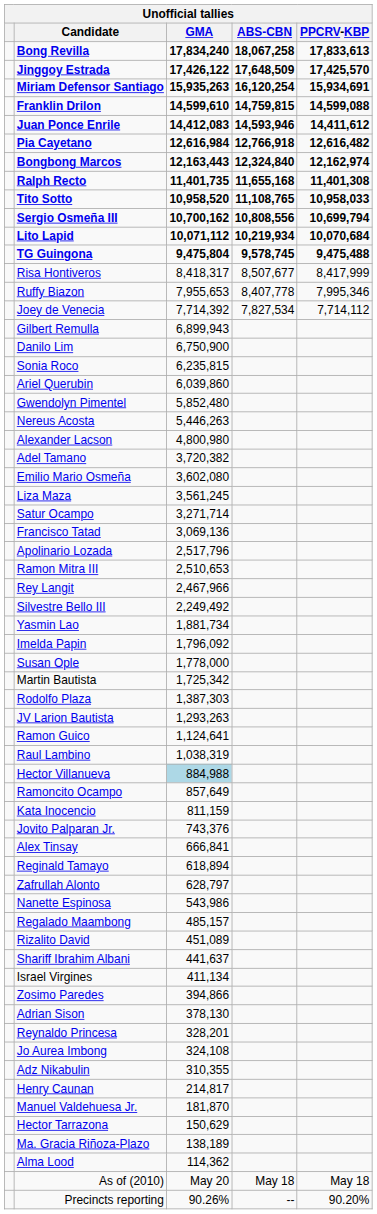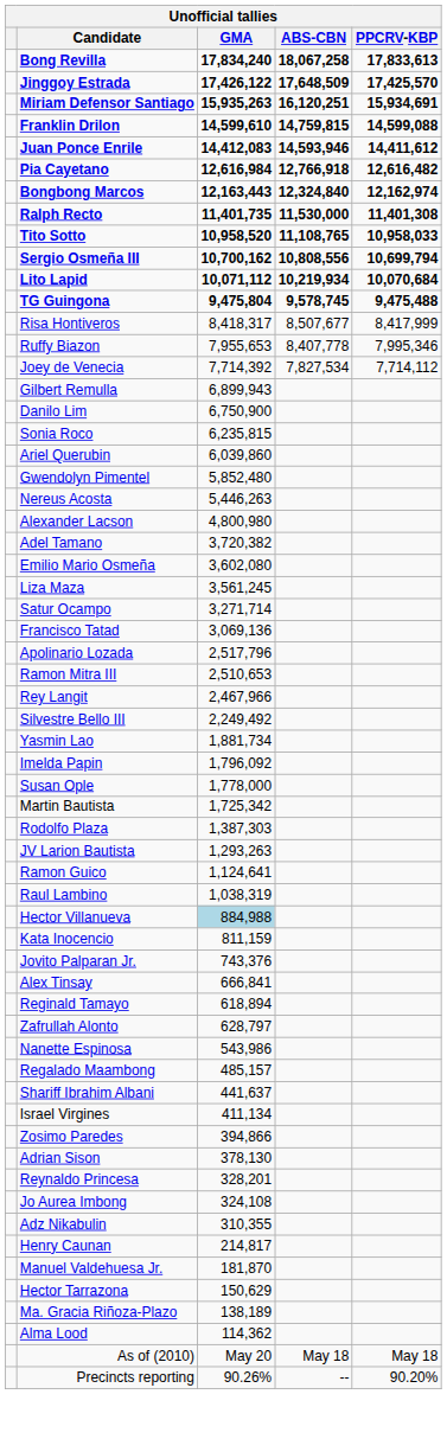 <table class="wikitable sortable collapsible collapsed"  style="text-align:right; font-size:92%">
 <tr>
 <th colspan=5>Unofficial tallies</th>
 </tr>
 <tr>
 <th width=5px class="unsortable"></th>
 <th>Candidate</th>
 <th><a href='#'>GMA</a></th>
 <th><a href='#'>ABS-CBN</a></th>
 <th><a href='#'>PPCRV</a>-<a href='#'>KBP</a></th>
 </tr>
 <tr style="font-weight:bold">
 <td bgcolor=></td>
 <td align=left><a href='#'>Bong Revilla</a></td>
 <td>17,834,240</td>
 <td>18,067,258</td>
 <td>17,833,613</td>
 </tr>
 <tr style="font-weight:bold">
 <td bgcolor=></td>
 <td align=left><a href='#'>Jinggoy Estrada</a></td>
 <td>17,426,122</td>
 <td>17,648,509</td>
 <td>17,425,570</td>
 </tr>
 <tr style="font-weight:bold">
 <td bgcolor=></td>
 <td align=left><a href='#'>Miriam Defensor Santiago</a></td>
 <td>15,935,263</td>
-<td>16,120,254</td>
+<td>16,120,251</td>
 <td>15,934,691</td>
 </tr>
 <tr style="font-weight:bold">
 <td bgcolor=></td>
 <td align=left><a href='#'>Franklin Drilon</a></td>
 <td>14,599,610</td>
 <td>14,759,815</td>
 <td>14,599,088</td>
 </tr>
 <tr style="font-weight:bold">
 <td bgcolor=></td>
 <td align=left><a href='#'>Juan Ponce Enrile</a></td>
 <td>14,412,083</td>
 <td>14,593,946</td>
 <td>14,411,612</td>
 </tr>
 <tr style="font-weight:bold">
 <td bgcolor=></td>
 <td align=left><a href='#'>Pia Cayetano</a></td>
 <td>12,616,984</td>
 <td>12,766,918</td>
 <td>12,616,482</td>
 </tr>
 <tr style="font-weight:bold">
 <td bgcolor=></td>
 <td align=left><a href='#'>Bongbong Marcos</a></td>
 <td>12,163,443</td>
 <td>12,324,840</td>
 <td>12,162,974</td>
 </tr>
 <tr style="font-weight:bold">
 <td bgcolor=></td>
 <td align=left><a href='#'>Ralph Recto</a></td>
 <td>11,401,735</td>
-<td>11,655,168</td>
+<td>11,530,000</td>
 <td>11,401,308</td>
 </tr>
 <tr style="font-weight:bold">
 <td bgcolor=></td>
 <td align=left><a href='#'>Tito Sotto</a></td>
 <td>10,958,520</td>
 <td>11,108,765</td>
 <td>10,958,033</td>
 </tr>
 <tr style="font-weight:bold">
 <td bgcolor=></td>
 <td align=left><a href='#'>Sergio Osmeña III</a></td>
 <td>10,700,162</td>
 <td>10,808,556</td>
 <td>10,699,794</td>
 </tr>
 <tr style="font-weight:bold">
 <td bgcolor=></td>
 <td align=left><a href='#'>Lito Lapid</a></td>
 <td>10,071,112</td>
 <td>10,219,934</td>
 <td>10,070,684</td>
 </tr>
 <tr style="font-weight:bold">
 <td bgcolor=></td>
 <td align=left><a href='#'>TG Guingona</a></td>
 <td>9,475,804</td>
 <td>9,578,745</td>
 <td>9,475,488</td>
 </tr>
 <tr>
 <td bgcolor=></td>
 <td align=left><a href='#'>Risa Hontiveros</a></td>
 <td>8,418,317</td>
 <td>8,507,677</td>
 <td>8,417,999</td>
 </tr>
 <tr>
 <td bgcolor=></td>
 <td align=left><a href='#'>Ruffy Biazon</a></td>
 <td>7,955,653</td>
 <td>8,407,778</td>
 <td>7,995,346</td>
 </tr>
 <tr>
 <td bgcolor=></td>
 <td align=left><a href='#'>Joey de Venecia</a></td>
 <td>7,714,392</td>
 <td>7,827,534</td>
 <td>7,714,112</td>
 </tr>
 <tr>
 <td bgcolor=></td>
 <td align=left><a href='#'>Gilbert Remulla</a></td>
 <td>6,899,943</td>
 <td></td>
 <td></td>
 </tr>
 <tr>
 <td bgcolor=></td>
 <td align=left><a href='#'>Danilo Lim</a></td>
 <td>6,750,900</td>
 <td></td>
 <td></td>
 </tr>
 <tr>
 <td bgcolor=></td>
 <td align=left><a href='#'>Sonia Roco</a></td>
 <td>6,235,815</td>
 <td></td>
 <td></td>
 </tr>
 <tr>
 <td bgcolor=></td>
 <td align=left><a href='#'>Ariel Querubin</a></td>
 <td>6,039,860</td>
 <td></td>
 <td></td>
 </tr>
 <tr>
 <td bgcolor=></td>
 <td align=left><a href='#'>Gwendolyn Pimentel</a></td>
 <td>5,852,480</td>
 <td></td>
 <td></td>
 </tr>
 <tr>
 <td bgcolor=></td>
 <td align=left><a href='#'>Nereus Acosta</a></td>
 <td>5,446,263</td>
 <td></td>
 <td></td>
 </tr>
 <tr>
 <td bgcolor=></td>
 <td align=left><a href='#'>Alexander Lacson</a></td>
 <td>4,800,980</td>
 <td></td>
 <td></td>
 </tr>
 <tr>
 <td bgcolor=></td>
 <td align=left><a href='#'>Adel Tamano</a></td>
 <td>3,720,382</td>
 <td></td>
 <td></td>
 </tr>
 <tr>
 <td bgcolor=></td>
 <td align=left><a href='#'>Emilio Mario Osmeña</a></td>
 <td>3,602,080</td>
 <td></td>
 <td></td>
 </tr>
 <tr>
 <td bgcolor=></td>
 <td align=left><a href='#'>Liza Maza</a></td>
 <td>3,561,245</td>
 <td></td>
 <td></td>
 </tr>
 <tr>
 <td bgcolor=></td>
 <td align=left><a href='#'>Satur Ocampo</a></td>
 <td>3,271,714</td>
 <td></td>
 <td></td>
 </tr>
 <tr>
 <td bgcolor=></td>
 <td align=left><a href='#'>Francisco Tatad</a></td>
 <td>3,069,136</td>
 <td></td>
 <td></td>
 </tr>
 <tr>
 <td bgcolor=></td>
 <td align=left><a href='#'>Apolinario Lozada</a></td>
 <td>2,517,796</td>
 <td></td>
 <td></td>
 </tr>
 <tr>
 <td bgcolor=></td>
 <td align=left><a href='#'>Ramon Mitra III</a></td>
 <td>2,510,653</td>
 <td></td>
 <td></td>
 </tr>
 <tr>
 <td bgcolor=></td>
 <td align=left><a href='#'>Rey Langit</a></td>
 <td>2,467,966</td>
 <td></td>
 <td></td>
 </tr>
 <tr>
 <td bgcolor=></td>
 <td align=left><a href='#'>Silvestre Bello III</a></td>
 <td>2,249,492</td>
 <td></td>
 <td></td>
 </tr>
 <tr>
 <td bgcolor=></td>
 <td align=left><a href='#'>Yasmin Lao</a></td>
 <td>1,881,734</td>
 <td></td>
 <td></td>
 </tr>
 <tr>
 <td bgcolor=></td>
 <td align=left><a href='#'>Imelda Papin</a></td>
 <td>1,796,092</td>
 <td></td>
 <td></td>
 </tr>
 <tr>
 <td bgcolor=></td>
 <td align=left><a href='#'>Susan Ople</a></td>
 <td>1,778,000</td>
 <td></td>
 <td></td>
 </tr>
 <tr>
 <td bgcolor=></td>
 <td align=left>Martin Bautista</td>
 <td>1,725,342</td>
 <td></td>
 <td></td>
 </tr>
 <tr>
 <td bgcolor=></td>
 <td align=left><a href='#'>Rodolfo Plaza</a></td>
 <td>1,387,303</td>
 <td></td>
 <td></td>
 </tr>
 <tr>
 <td bgcolor=></td>
 <td align=left><a href='#'>JV Larion Bautista</a></td>
 <td>1,293,263</td>
 <td></td>
 <td></td>
 </tr>
 <tr>
 <td bgcolor=></td>
 <td align=left><a href='#'>Ramon Guico</a></td>
 <td>1,124,641</td>
 <td></td>
 <td></td>
 </tr>
 <tr>
 <td bgcolor=></td>
 <td align=left><a href='#'>Raul Lambino</a></td>
 <td>1,038,319</td>
 <td></td>
 <td></td>
 </tr>
 <tr>
 <td bgcolor=></td>
 <td align=left><a href='#'>Hector Villanueva</a></td>
 <td style="background: lightblue;">884,988</td>
 <td></td>
 <td></td>
 </tr>
 <tr>
 <td bgcolor=></td>
-<td align=left><a href='#'>Ramoncito Ocampo</a></td>
-<td>857,649</td>
-<td></td>
-<td></td>
-</tr>
-<tr>
-<td bgcolor=></td>
 <td align=left><a href='#'>Kata Inocencio</a></td>
 <td>811,159</td>
 <td></td>
 <td></td>
 </tr>
 <tr>
 <td bgcolor=></td>
 <td align=left><a href='#'>Jovito Palparan Jr.</a></td>
 <td>743,376</td>
 <td></td>
 <td></td>
 </tr>
 <tr>
 <td bgcolor=></td>
 <td align=left><a href='#'>Alex Tinsay</a></td>
 <td>666,841</td>
 <td></td>
 <td></td>
 </tr>
 <tr>
 <td bgcolor=></td>
 <td align=left><a href='#'>Reginald Tamayo</a></td>
 <td>618,894</td>
 <td></td>
 <td></td>
 </tr>
 <tr>
 <td bgcolor=></td>
 <td align=left><a href='#'>Zafrullah Alonto</a></td>
 <td>628,797</td>
 <td></td>
 <td></td>
 </tr>
 <tr>
 <td bgcolor=></td>
 <td align=left><a href='#'>Nanette Espinosa</a></td>
 <td>543,986</td>
 <td></td>
 <td></td>
 </tr>
 <tr>
 <td bgcolor=></td>
 <td align=left><a href='#'>Regalado Maambong</a></td>
 <td>485,157</td>
-<td></td>
-<td></td>
-</tr>
-<tr>
-<td bgcolor=></td>
-<td align=left><a href='#'>Rizalito David</a></td>
-<td>451,089</td>
 <td></td>
 <td></td>
 </tr>
 <tr>
 <td bgcolor=></td>
 <td align=left><a href='#'>Shariff Ibrahim Albani</a></td>
 <td>441,637</td>
 <td></td>
 <td></td>
 </tr>
 <tr>
 <td bgcolor=></td>
 <td align=left>Israel Virgines</td>
 <td>411,134</td>
 <td></td>
 <td></td>
 </tr>
 <tr>
 <td bgcolor=></td>
 <td align=left><a href='#'>Zosimo Paredes</a></td>
 <td>394,866</td>
 <td></td>
 <td></td>
 </tr>
 <tr>
 <td bgcolor=></td>
 <td align=left><a href='#'>Adrian Sison</a></td>
 <td>378,130</td>
 <td></td>
 <td></td>
 </tr>
 <tr>
 <td bgcolor=></td>
 <td align=left><a href='#'>Reynaldo Princesa</a></td>
 <td>328,201</td>
 <td></td>
 <td></td>
 </tr>
 <tr>
 <td bgcolor=></td>
 <td align=left><a href='#'>Jo Aurea Imbong</a></td>
 <td>324,108</td>
 <td></td>
 <td></td>
 </tr>
 <tr>
 <td bgcolor=></td>
 <td align=left><a href='#'>Adz Nikabulin</a></td>
 <td>310,355</td>
 <td></td>
 <td></td>
 </tr>
 <tr>
 <td bgcolor=></td>
 <td align=left><a href='#'>Henry Caunan</a></td>
 <td>214,817</td>
 <td></td>
 <td></td>
 </tr>
 <tr>
 <td bgcolor=></td>
 <td align=left><a href='#'>Manuel Valdehuesa Jr.</a></td>
 <td>181,870</td>
 <td></td>
 <td></td>
 </tr>
 <tr>
 <td bgcolor=></td>
 <td align=left><a href='#'>Hector Tarrazona</a></td>
 <td>150,629</td>
 <td></td>
 <td></td>
 </tr>
 <tr>
 <td bgcolor=></td>
 <td align=left><a href='#'>Ma. Gracia Riñoza-Plazo</a></td>
 <td>138,189</td>
 <td></td>
 <td></td>
 </tr>
 <tr>
 <td bgcolor=></td>
 <td align=left><a href='#'>Alma Lood</a></td>
 <td>114,362</td>
 <td></td>
 <td></td>
 </tr>
 <tr class="sortbottom">
 <td></td>
 <td>As of (2010)</td>
 <td>May 20</td>
 <td>May 18</td>
 <td>May 18</td>
 </tr>
 <tr class="sortbottom">
 <td></td>
 <td>Precincts reporting</td>
 <td>90.26%</td>
 <td>--</td>
 <td>90.20%</td>
 </tr>
 </table>
